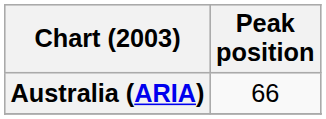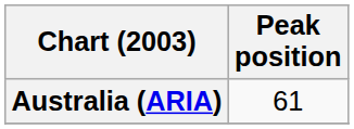 <table class="wikitable sortable plainrowheaders" style="text-align:center">
 <tr>
 <th scope="col">Chart (2003)</th>
 <th scope="col">Peak<br>position</th>
 </tr>
 <tr>
 <th scope="row">Australia (<a href='#'>ARIA</a>)</th>
-<td>66</td>
+<td>61</td>
 </tr>
 <tr>
 </tr>
 <tr>
 </tr>
 <tr>
 </tr>
 <tr>
 </tr>
 <tr>
 </tr>
 <tr>
 </tr>
 </table>
